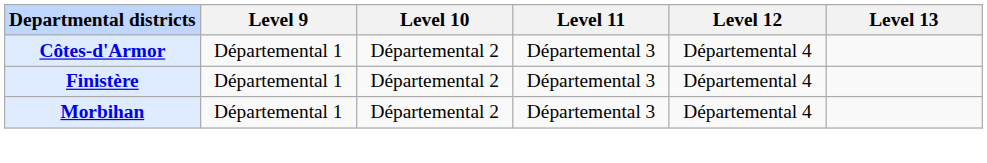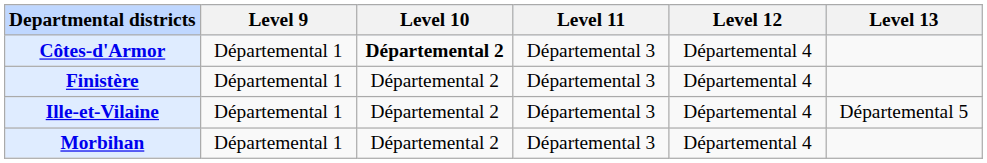 <table class="wikitable" style="text-align: center;">
 <tr style="background:#dfecff;">
 <th width="20%" style="background:#bfd7ff;">Departmental districts</th>
 <th width="16%">Level 9</th>
 <th width="16%">Level 10</th>
 <th width="16%">Level 11</th>
 <th width="16%">Level 12</th>
 <th width="16%">Level 13</th>
 </tr>
 <tr align="center">
 <th style="background:#dfecff;"><a href='#'>Côtes-d'Armor</a></th>
 <td>Départemental 1</td>
-<td>Départemental 2</td>
+<td><strong>Départemental 2</strong></td>
 <td>Départemental 3</td>
 <td>Départemental 4</td>
 <td> </td>
 </tr>
 <tr align="center">
 <th style="background:#dfecff;"><a href='#'>Finistère</a></th>
 <td>Départemental 1</td>
 <td>Départemental 2</td>
 <td>Départemental 3</td>
 <td>Départemental 4</td>
 <td> </td>
 </tr>
 <tr align="center">
+<th style="background:#dfecff;"><a href='#'>Ille-et-Vilaine</a></th>
+<td>Départemental 1</td>
+<td>Départemental 2</td>
+<td>Départemental 3</td>
+<td>Départemental 4</td>
+<td>Départemental 5</td>
+</tr>
+<tr align="center">
 <th style="background:#dfecff;"><a href='#'>Morbihan</a></th>
 <td>Départemental 1</td>
 <td>Départemental 2</td>
 <td>Départemental 3</td>
 <td>Départemental 4</td>
 <td> </td>
 </tr>
 </table>
